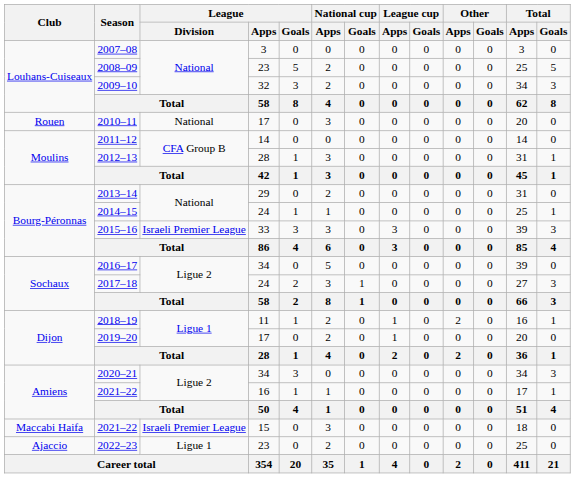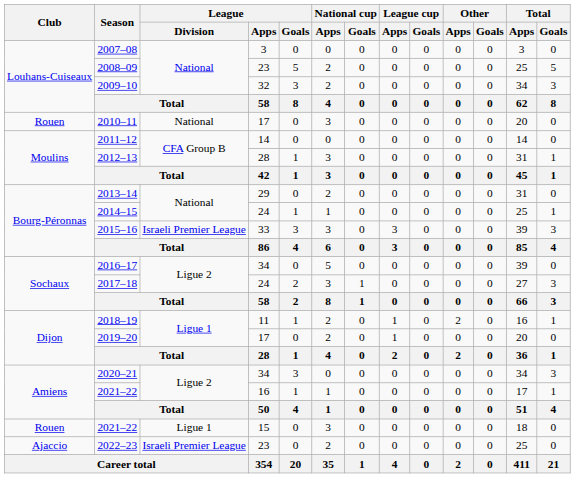 <table class="wikitable" style="text-align:center">
 <tr>
 <th rowspan="2">Club</th>
 <th rowspan="2">Season</th>
 <th colspan="3">League</th>
 <th colspan="2">National cup</th>
 <th colspan="2">League cup</th>
 <th colspan="2">Other</th>
 <th colspan="2">Total</th>
 </tr>
 <tr>
 <th>Division</th>
 <th>Apps</th>
 <th>Goals</th>
 <th>Apps</th>
 <th>Goals</th>
 <th>Apps</th>
 <th>Goals</th>
 <th>Apps</th>
 <th>Goals</th>
 <th>Apps</th>
 <th>Goals</th>
 </tr>
 <tr>
 <td rowspan="4"><a href='#'>Louhans-Cuiseaux</a></td>
 <td><a href='#'>2007–08</a></td>
 <td rowspan="3"><a href='#'>National</a></td>
 <td>3</td>
 <td>0</td>
 <td>0</td>
 <td>0</td>
 <td>0</td>
 <td>0</td>
 <td>0</td>
 <td>0</td>
 <td>3</td>
 <td>0</td>
 </tr>
 <tr>
 <td><a href='#'>2008–09</a></td>
 <td>23</td>
 <td>5</td>
 <td>2</td>
 <td>0</td>
 <td>0</td>
 <td>0</td>
 <td>0</td>
 <td>0</td>
 <td>25</td>
 <td>5</td>
 </tr>
 <tr>
 <td><a href='#'>2009–10</a></td>
 <td>32</td>
 <td>3</td>
 <td>2</td>
 <td>0</td>
 <td>0</td>
 <td>0</td>
 <td>0</td>
 <td>0</td>
 <td>34</td>
 <td>3</td>
 </tr>
 <tr>
 <th colspan="2">Total</th>
 <th>58</th>
 <th>8</th>
 <th>4</th>
 <th>0</th>
 <th>0</th>
 <th>0</th>
 <th>0</th>
 <th>0</th>
 <th>62</th>
 <th>8</th>
 </tr>
 <tr>
 <td><a href='#'>Rouen</a></td>
 <td><a href='#'>2010–11</a></td>
 <td>National</td>
 <td>17</td>
 <td>0</td>
 <td>3</td>
 <td>0</td>
 <td>0</td>
 <td>0</td>
 <td>0</td>
 <td>0</td>
 <td>20</td>
 <td>0</td>
 </tr>
 <tr>
 <td rowspan="3"><a href='#'>Moulins</a></td>
 <td><a href='#'>2011–12</a></td>
 <td rowspan="2"><a href='#'>CFA</a> Group B</td>
 <td>14</td>
 <td>0</td>
 <td>0</td>
 <td>0</td>
 <td>0</td>
 <td>0</td>
 <td>0</td>
 <td>0</td>
 <td>14</td>
 <td>0</td>
 </tr>
 <tr>
 <td><a href='#'>2012–13</a></td>
 <td>28</td>
 <td>1</td>
 <td>3</td>
 <td>0</td>
 <td>0</td>
 <td>0</td>
 <td>0</td>
 <td>0</td>
 <td>31</td>
 <td>1</td>
 </tr>
 <tr>
 <th colspan="2">Total</th>
 <th>42</th>
 <th>1</th>
 <th>3</th>
 <th>0</th>
 <th>0</th>
 <th>0</th>
 <th>0</th>
 <th>0</th>
 <th>45</th>
 <th>1</th>
 </tr>
 <tr>
 <td rowspan="4"><a href='#'>Bourg-Péronnas</a></td>
 <td><a href='#'>2013–14</a></td>
 <td rowspan="2">National</td>
 <td>29</td>
 <td>0</td>
 <td>2</td>
 <td>0</td>
 <td>0</td>
 <td>0</td>
 <td>0</td>
 <td>0</td>
 <td>31</td>
 <td>0</td>
 </tr>
 <tr>
 <td><a href='#'>2014–15</a></td>
 <td>24</td>
 <td>1</td>
 <td>1</td>
 <td>0</td>
 <td>0</td>
 <td>0</td>
 <td>0</td>
 <td>0</td>
 <td>25</td>
 <td>1</td>
 </tr>
 <tr>
 <td><a href='#'>2015–16</a></td>
 <td><a href='#'>Israeli Premier League</a></td>
 <td>33</td>
 <td>3</td>
 <td>3</td>
 <td>0</td>
 <td>3</td>
 <td>0</td>
 <td>0</td>
 <td>0</td>
 <td>39</td>
 <td>3</td>
 </tr>
 <tr>
 <th colspan="2">Total</th>
 <th>86</th>
 <th>4</th>
 <th>6</th>
 <th>0</th>
 <th>3</th>
 <th>0</th>
 <th>0</th>
 <th>0</th>
 <th>85</th>
 <th>4</th>
 </tr>
 <tr>
 <td rowspan="3"><a href='#'>Sochaux</a></td>
 <td><a href='#'>2016–17</a></td>
 <td rowspan="2">Ligue 2</td>
 <td>34</td>
 <td>0</td>
 <td>5</td>
 <td>0</td>
 <td>0</td>
 <td>0</td>
 <td>0</td>
 <td>0</td>
 <td>39</td>
 <td>0</td>
 </tr>
 <tr>
 <td><a href='#'>2017–18</a></td>
 <td>24</td>
 <td>2</td>
 <td>3</td>
 <td>1</td>
 <td>0</td>
 <td>0</td>
 <td>0</td>
 <td>0</td>
 <td>27</td>
 <td>3</td>
 </tr>
 <tr>
 <th colspan="2">Total</th>
 <th>58</th>
 <th>2</th>
 <th>8</th>
 <th>1</th>
 <th>0</th>
 <th>0</th>
 <th>0</th>
 <th>0</th>
 <th>66</th>
 <th>3</th>
 </tr>
 <tr>
 <td rowspan="3"><a href='#'>Dijon</a></td>
 <td><a href='#'>2018–19</a></td>
 <td rowspan="2"><a href='#'>Ligue 1</a></td>
 <td>11</td>
 <td>1</td>
 <td>2</td>
 <td>0</td>
 <td>1</td>
 <td>0</td>
 <td>2</td>
 <td>0</td>
 <td>16</td>
 <td>1</td>
 </tr>
 <tr>
 <td><a href='#'>2019–20</a></td>
 <td>17</td>
 <td>0</td>
 <td>2</td>
 <td>0</td>
 <td>1</td>
 <td>0</td>
 <td>0</td>
 <td>0</td>
 <td>20</td>
 <td>0</td>
 </tr>
 <tr>
 <th colspan="2">Total</th>
 <th>28</th>
 <th>1</th>
 <th>4</th>
 <th>0</th>
 <th>2</th>
 <th>0</th>
 <th>2</th>
 <th>0</th>
 <th>36</th>
 <th>1</th>
 </tr>
 <tr>
 <td rowspan="3"><a href='#'>Amiens</a></td>
 <td><a href='#'>2020–21</a></td>
 <td rowspan="2">Ligue 2</td>
 <td>34</td>
 <td>3</td>
 <td>0</td>
 <td>0</td>
 <td>0</td>
 <td>0</td>
 <td>0</td>
 <td>0</td>
 <td>34</td>
 <td>3</td>
 </tr>
 <tr>
 <td><a href='#'>2021–22</a></td>
 <td>16</td>
 <td>1</td>
 <td>1</td>
 <td>0</td>
 <td>0</td>
 <td>0</td>
 <td>0</td>
 <td>0</td>
 <td>17</td>
 <td>1</td>
 </tr>
 <tr>
 <th colspan="2">Total</th>
 <th>50</th>
 <th>4</th>
 <th>1</th>
 <th>0</th>
 <th>0</th>
 <th>0</th>
 <th>0</th>
 <th>0</th>
 <th>51</th>
 <th>4</th>
 </tr>
 <tr>
-<td><a href='#'>Maccabi Haifa</a></td>
+<td><a href='#'>Rouen</a></td>
 <td><a href='#'>2021–22</a></td>
-<td><a href='#'>Israeli Premier League</a></td>
+<td>Ligue 1</td>
 <td>15</td>
 <td>0</td>
 <td>3</td>
 <td>0</td>
 <td>0</td>
 <td>0</td>
 <td>0</td>
 <td>0</td>
 <td>18</td>
 <td>0</td>
 </tr>
 <tr>
 <td><a href='#'>Ajaccio</a></td>
 <td><a href='#'>2022–23</a></td>
-<td>Ligue 1</td>
+<td><a href='#'>Israeli Premier League</a></td>
 <td>23</td>
 <td>0</td>
 <td>2</td>
 <td>0</td>
 <td>0</td>
 <td>0</td>
 <td>0</td>
 <td>0</td>
 <td>25</td>
 <td>0</td>
 </tr>
 <tr>
 <th colspan="3">Career total</th>
 <th>354</th>
 <th>20</th>
 <th>35</th>
 <th>1</th>
 <th>4</th>
 <th>0</th>
 <th>2</th>
 <th>0</th>
 <th>411</th>
 <th>21</th>
 </tr>
 </table>
